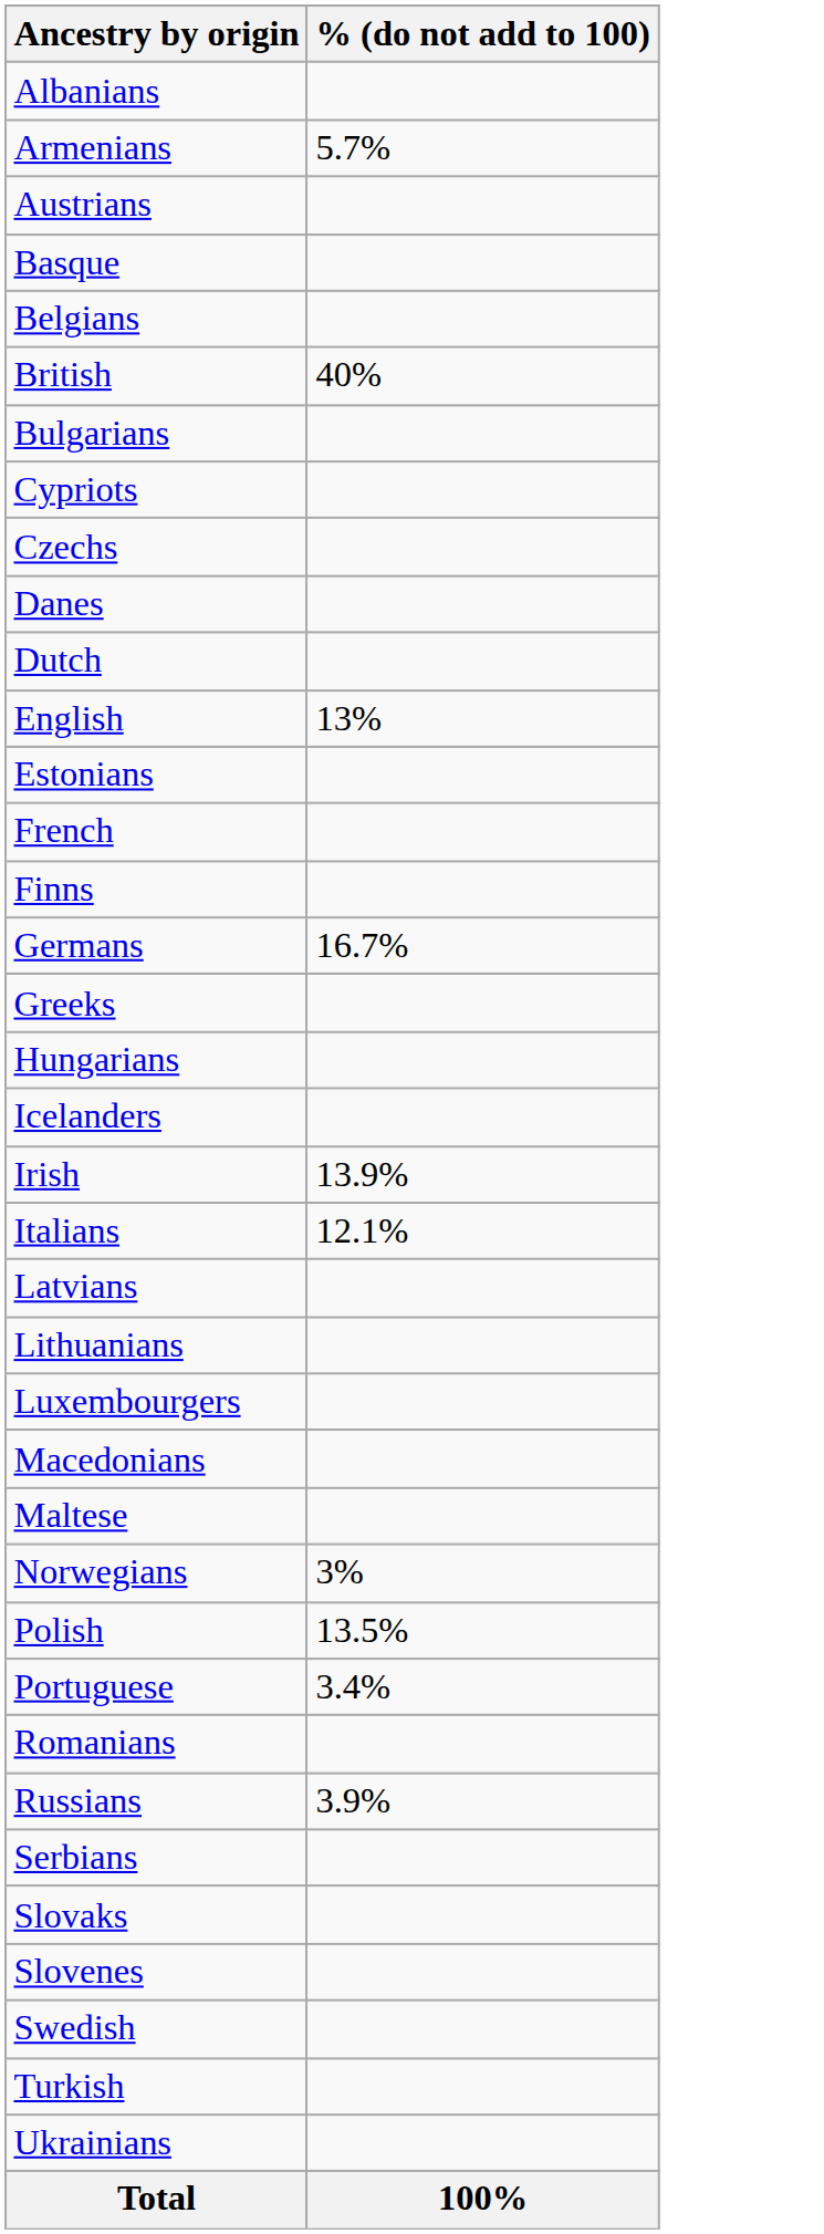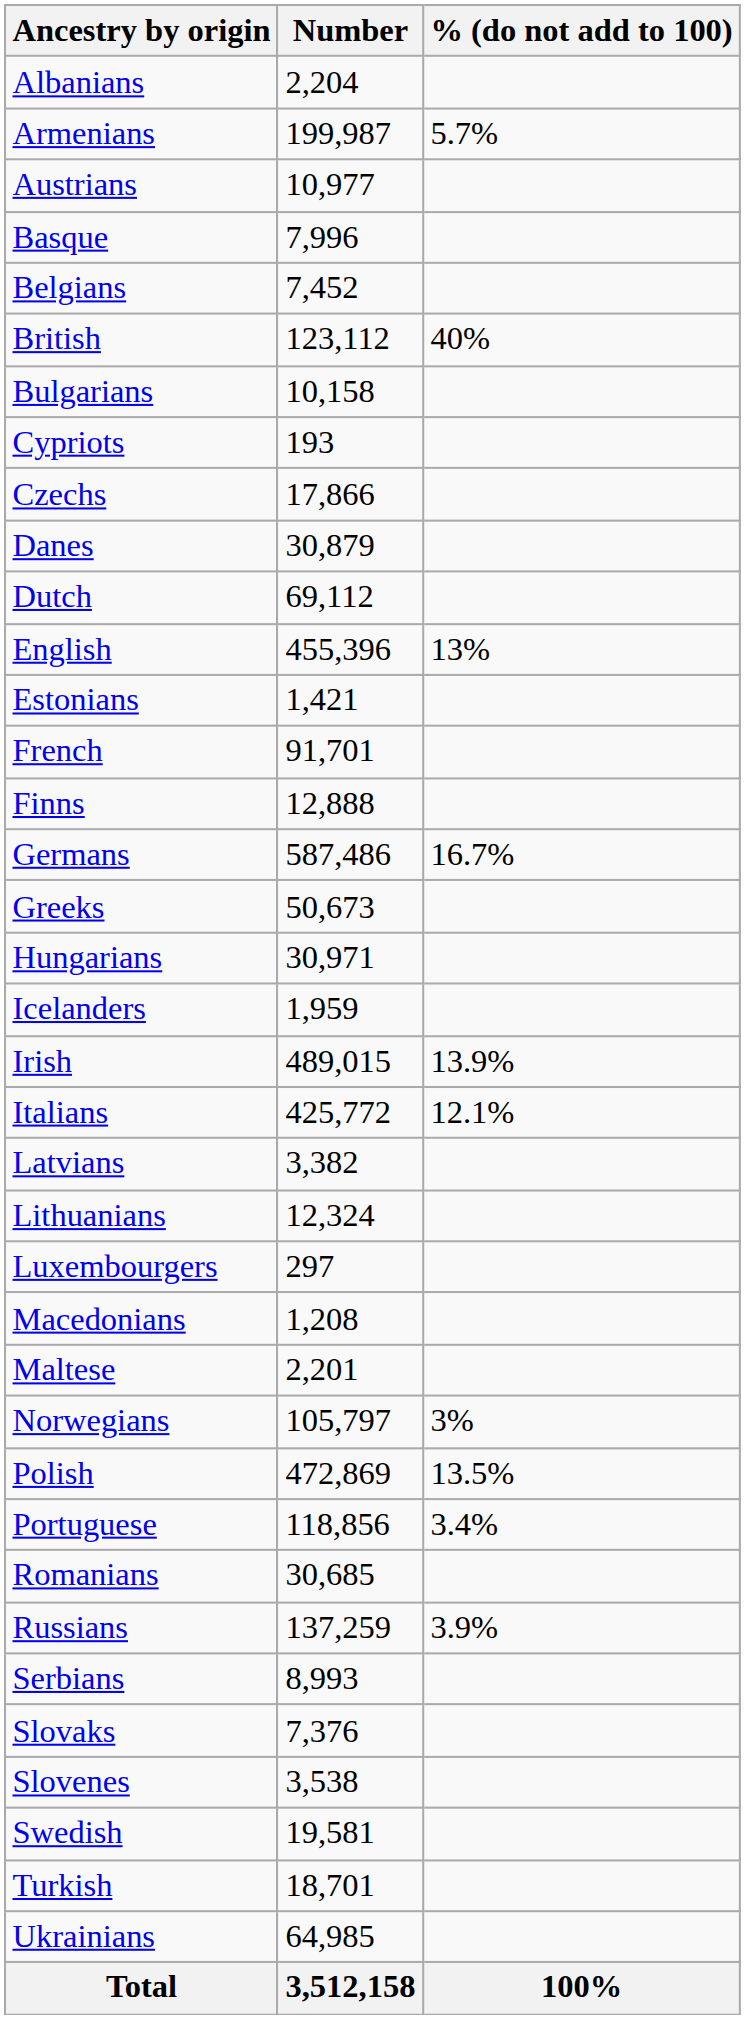 <table class="wikitable sortable" font-size:75%">
 <tr>
 <th>Ancestry by origin</th>
+<th>Number</th>
 <th>% (do not add to 100)</th>
 </tr>
 <tr>
 <td> <a href='#'>Albanians</a></td>
+<td>2,204</td>
 <td></td>
 </tr>
 <tr>
 <td> <a href='#'>Armenians</a></td>
+<td>199,987</td>
 <td>5.7%</td>
 </tr>
 <tr>
 <td> <a href='#'>Austrians</a></td>
+<td>10,977</td>
 <td></td>
 </tr>
 <tr>
 <td> <a href='#'>Basque</a></td>
+<td>7,996</td>
 <td></td>
 </tr>
 <tr>
 <td> <a href='#'>Belgians</a></td>
+<td>7,452</td>
 <td></td>
 </tr>
 <tr>
 <td> <a href='#'>British</a></td>
+<td>123,112</td>
 <td>40%</td>
 </tr>
 <tr>
 <td> <a href='#'>Bulgarians</a></td>
+<td>10,158</td>
 <td></td>
 </tr>
 <tr>
 <td> <a href='#'>Cypriots</a></td>
+<td>193</td>
 <td></td>
 </tr>
 <tr>
 <td> <a href='#'>Czechs</a></td>
+<td>17,866</td>
 <td></td>
 </tr>
 <tr>
 <td> <a href='#'>Danes</a></td>
+<td>30,879</td>
 <td></td>
 </tr>
 <tr>
 <td> <a href='#'>Dutch</a></td>
+<td>69,112</td>
 <td></td>
 </tr>
 <tr>
 <td> <a href='#'>English</a></td>
+<td>455,396</td>
 <td>13%</td>
 </tr>
 <tr>
 <td> <a href='#'>Estonians</a></td>
+<td>1,421</td>
 <td></td>
 </tr>
 <tr>
 <td> <a href='#'>French</a></td>
+<td>91,701</td>
 <td></td>
 </tr>
 <tr>
 <td> <a href='#'>Finns</a></td>
+<td>12,888</td>
 <td></td>
 </tr>
 <tr>
 <td> <a href='#'>Germans</a></td>
+<td>587,486</td>
 <td>16.7%</td>
 </tr>
 <tr>
 <td> <a href='#'>Greeks</a></td>
+<td>50,673</td>
 <td></td>
 </tr>
 <tr>
 <td> <a href='#'>Hungarians</a></td>
+<td>30,971</td>
 <td></td>
 </tr>
 <tr>
 <td> <a href='#'>Icelanders</a></td>
+<td>1,959</td>
 <td></td>
 </tr>
 <tr>
 <td> <a href='#'>Irish</a></td>
+<td>489,015</td>
 <td>13.9%</td>
 </tr>
 <tr>
 <td> <a href='#'>Italians</a></td>
+<td>425,772</td>
 <td>12.1%</td>
 </tr>
 <tr>
 <td> <a href='#'>Latvians</a></td>
+<td>3,382</td>
 <td></td>
 </tr>
 <tr>
 <td> <a href='#'>Lithuanians</a></td>
+<td>12,324</td>
 <td></td>
 </tr>
 <tr>
 <td> <a href='#'>Luxembourgers</a></td>
+<td>297</td>
 <td></td>
 </tr>
 <tr>
 <td> <a href='#'>Macedonians</a></td>
+<td>1,208</td>
 <td></td>
 </tr>
 <tr>
 <td> <a href='#'>Maltese</a></td>
+<td>2,201</td>
 <td></td>
 </tr>
 <tr>
 <td> <a href='#'>Norwegians</a></td>
+<td>105,797</td>
 <td>3%</td>
 </tr>
 <tr>
 <td> <a href='#'>Polish</a></td>
+<td>472,869</td>
 <td>13.5%</td>
 </tr>
 <tr>
 <td> <a href='#'>Portuguese</a></td>
+<td>118,856</td>
 <td>3.4%</td>
 </tr>
 <tr>
 <td> <a href='#'>Romanians</a></td>
+<td>30,685</td>
 <td></td>
 </tr>
 <tr>
 <td> <a href='#'>Russians</a></td>
+<td>137,259</td>
 <td>3.9%</td>
 </tr>
 <tr>
 <td> <a href='#'>Serbians</a></td>
+<td>8,993</td>
 <td></td>
 </tr>
 <tr>
 <td> <a href='#'>Slovaks</a></td>
+<td>7,376</td>
 <td></td>
 </tr>
 <tr>
 <td> <a href='#'>Slovenes</a></td>
+<td>3,538</td>
 <td></td>
 </tr>
 <tr>
 <td> <a href='#'>Swedish</a></td>
+<td>19,581</td>
 <td></td>
 </tr>
 <tr>
 <td> <a href='#'>Turkish</a></td>
+<td>18,701</td>
 <td></td>
 </tr>
 <tr>
 <td> <a href='#'>Ukrainians</a></td>
+<td>64,985</td>
 <td></td>
 </tr>
 <tr class="sortbottom">
 <th>Total</th>
+<th>3,512,158</th>
 <th>100%</th>
 </tr>
 </table>
